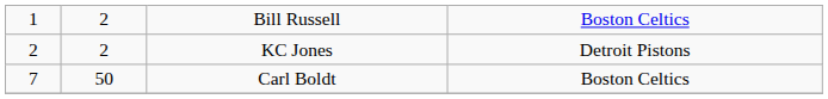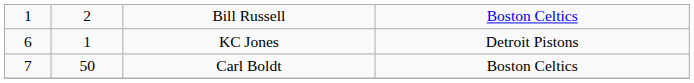 <table class="wikitable" width="80%">
 <tr align="center" bgcolor="">
 <td>1</td>
 <td>2</td>
 <td>Bill Russell</td>
 <td><a href='#'>Boston Celtics</a></td>
 </tr>
 <tr align="center" bgcolor="">
-<td>2</td>
-<td>2</td>
+<td>6</td>
+<td>1</td>
 <td>KC Jones</td>
 <td>Detroit Pistons</td>
 </tr>
 <tr align="center" bgcolor="">
 <td>7</td>
 <td>50</td>
 <td>Carl Boldt</td>
 <td>Boston Celtics</td>
 </tr>
 <tr align="center" bgcolor="">
 </tr>
 </table>
